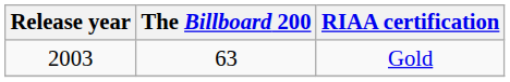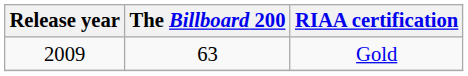 <table class="wikitable">
 <tr>
 <th>Release year</th>
 <th>The <a href='#'><em>Billboard</em> 200</a> <br></th>
 <th><a href='#'>RIAA certification</a></th>
 </tr>
 <tr>
-<td align="center">2003</td>
+<td align="center">2009</td>
 <td align="center">63</td>
 <td align="center"><a href='#'>Gold</a></td>
 </tr>
 <tr>
 </tr>
 </table>
